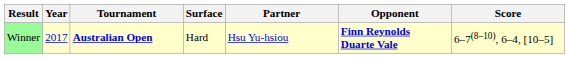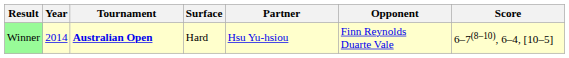 <table class="sortable wikitable" style=font-size:97%>
 <tr>
 <th>Result</th>
 <th>Year</th>
 <th width=150>Tournament</th>
 <th>Surface</th>
 <th width=150>Partner</th>
 <th width=150>Opponent</th>
 <th width=150>Score</th>
 </tr>
 <tr style="background:#ffc;">
 <td style="background:#98fb98;">Winner</td>
-<td><a href='#'>2017</a></td>
+<td><a href='#'>2014</a></td>
 <td><strong><a href='#'>Australian Open</a></strong></td>
 <td>Hard</td>
 <td> <a href='#'>Hsu Yu-hsiou</a></td>
-<td><strong> <a href='#'>Finn Reynolds</a><br> <a href='#'>Duarte Vale</a></strong></td>
+<td> <a href='#'>Finn Reynolds</a><br> <a href='#'>Duarte Vale</a></td>
 <td>6–7<sup>(8–10)</sup>, 6–4, [10–5]</td>
 </tr>
 </table>
